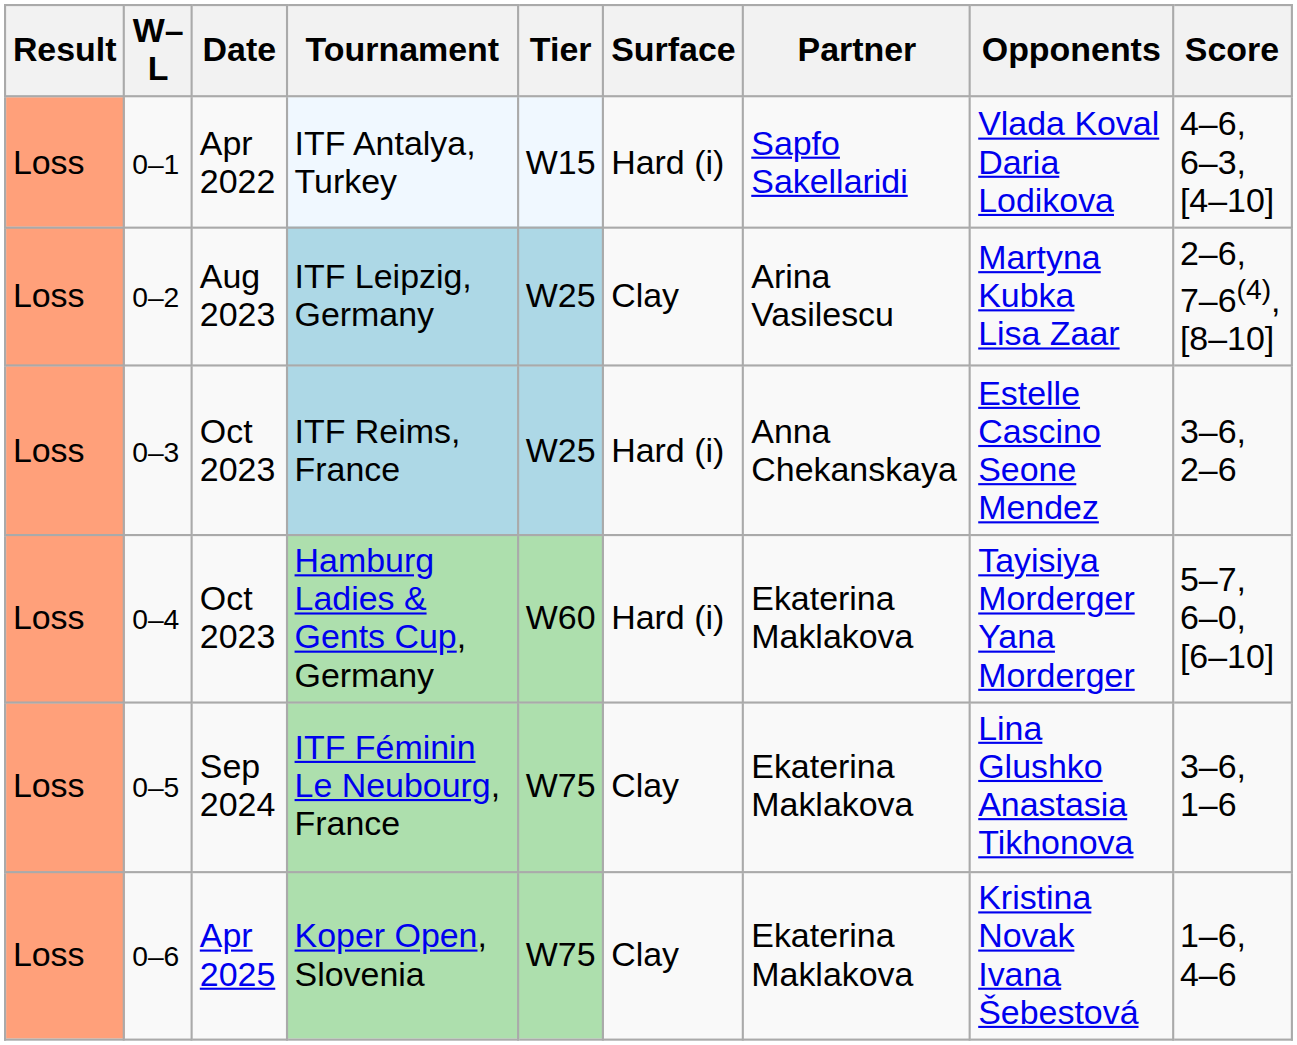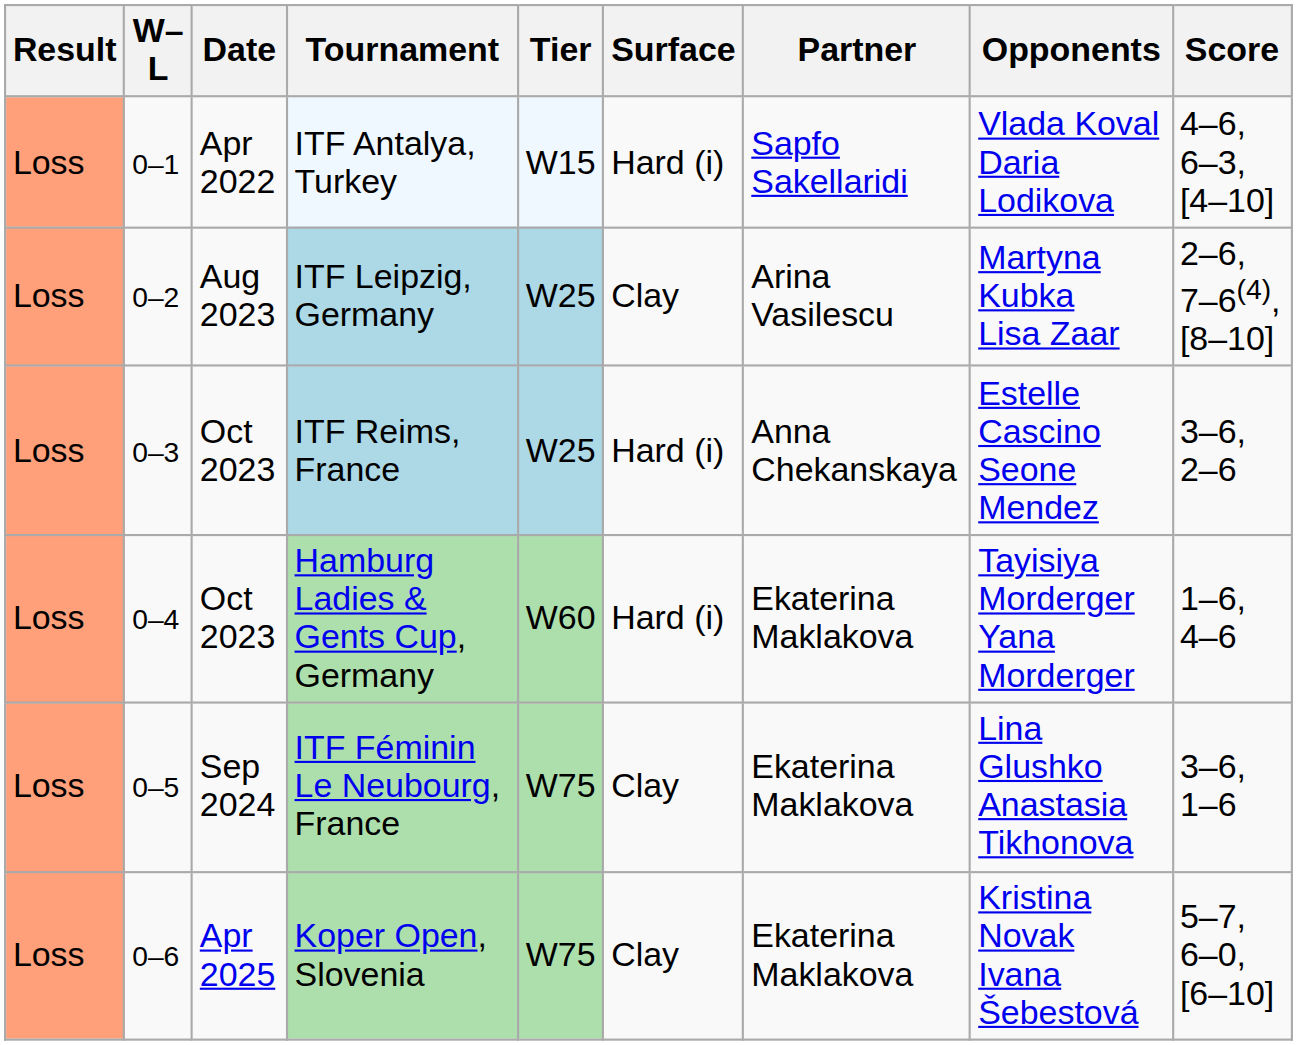 <table class="wikitable sortable">
 <tr>
 <th>Result</th>
 <th class=unsortable>W–L</th>
 <th>Date</th>
 <th>Tournament</th>
 <th>Tier</th>
 <th>Surface</th>
 <th>Partner</th>
 <th>Opponents</th>
 <th class=unsortable>Score</th>
 </tr>
 <tr>
 <td bgcolor="FFA07A">Loss</td>
 <td><small>0–1</small></td>
 <td>Apr 2022</td>
 <td style="background:#f0f8ff;">ITF Antalya, Turkey</td>
 <td style="background:#f0f8ff;">W15</td>
 <td>Hard (i)</td>
 <td> <a href='#'>Sapfo Sakellaridi</a></td>
 <td> <a href='#'>Vlada Koval</a><br> <a href='#'>Daria Lodikova</a></td>
 <td>4–6, 6–3, [4–10]</td>
 </tr>
 <tr>
 <td bgcolor="FFA07A">Loss</td>
 <td><small>0–2</small></td>
 <td>Aug 2023</td>
 <td style="background:lightblue;">ITF Leipzig, Germany</td>
 <td style="background:lightblue;">W25</td>
 <td>Clay</td>
 <td> Arina Vasilescu</td>
 <td> <a href='#'>Martyna Kubka</a><br> <a href='#'>Lisa Zaar</a></td>
 <td>2–6, 7–6<sup>(4)</sup>, [8–10]</td>
 </tr>
 <tr>
 <td bgcolor="FFA07A">Loss</td>
 <td><small>0–3</small></td>
 <td>Oct 2023</td>
 <td style="background:lightblue;">ITF Reims, France</td>
 <td style="background:lightblue;">W25</td>
 <td>Hard (i)</td>
 <td> Anna Chekanskaya</td>
 <td> <a href='#'>Estelle Cascino</a><br> <a href='#'>Seone Mendez</a></td>
 <td>3–6, 2–6</td>
 </tr>
 <tr>
 <td bgcolor="FFA07A">Loss</td>
 <td><small>0–4</small></td>
 <td>Oct 2023</td>
 <td style="background:#addfad;"><a href='#'>Hamburg Ladies & Gents Cup</a>, Germany</td>
 <td style="background:#addfad;">W60</td>
 <td>Hard (i)</td>
 <td> Ekaterina Maklakova</td>
 <td> <a href='#'>Tayisiya Morderger</a><br> <a href='#'>Yana Morderger</a></td>
-<td>5–7, 6–0, [6–10]</td>
+<td>1–6, 4–6</td>
 </tr>
 <tr>
 <td bgcolor="FFA07A">Loss</td>
 <td><small>0–5</small></td>
 <td>Sep 2024</td>
 <td style="background:#addfad;"><a href='#'>ITF Féminin Le Neubourg</a>, France</td>
 <td style="background:#addfad;">W75</td>
 <td>Clay</td>
 <td> Ekaterina Maklakova</td>
 <td> <a href='#'>Lina Glushko</a><br> <a href='#'>Anastasia Tikhonova</a></td>
 <td>3–6, 1–6</td>
 </tr>
 <tr>
 <td bgcolor="FFA07A">Loss</td>
 <td><small>0–6</small></td>
 <td><a href='#'>Apr 2025</a></td>
 <td style="background:#addfad;"><a href='#'>Koper Open</a>, Slovenia</td>
 <td style="background:#addfad;">W75</td>
 <td>Clay</td>
 <td> Ekaterina Maklakova</td>
 <td> <a href='#'>Kristina Novak</a><br> <a href='#'>Ivana Šebestová</a></td>
-<td>1–6, 4–6</td>
+<td>5–7, 6–0, [6–10]</td>
 </tr>
 </table>
